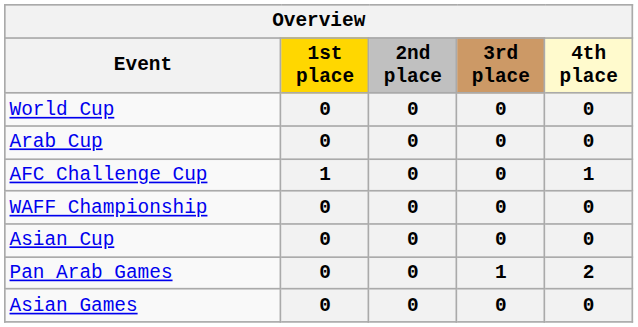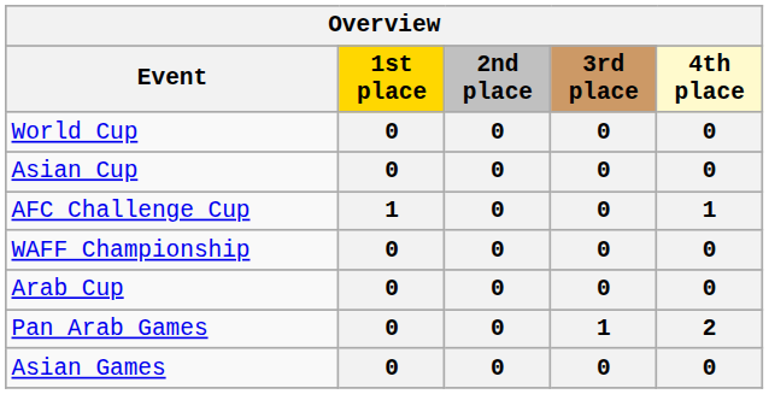 <table class="wikitable" style="width:30%; font-size:90%; text-align:center;">
 <tr>
 <th colspan="5">Overview</th>
 </tr>
 <tr>
 <th>Event</th>
 <th style="width:14%; background:gold;">1st place</th>
 <th style="width:14%; background:silver;">2nd place</th>
 <th style="width:14%; background:#c96;">3rd place</th>
 <th style="width:14%; background:LemonChiffon;">4th place</th>
 </tr>
 <tr>
 <td align=left><a href='#'>World Cup</a></td>
 <th>0</th>
 <th>0</th>
 <th>0</th>
 <th>0</th>
 </tr>
 <tr>
-<td align=left><a href='#'>Arab Cup</a></td>
+<td align=left><a href='#'>Asian Cup</a></td>
 <th>0</th>
 <th>0</th>
 <th>0</th>
 <th>0</th>
 </tr>
 <tr>
 <td align=left><a href='#'>AFC Challenge Cup</a></td>
 <th>1</th>
 <th>0</th>
 <th>0</th>
 <th>1</th>
 </tr>
 <tr>
 <td align=left><a href='#'>WAFF Championship</a></td>
 <th>0</th>
 <th>0</th>
 <th>0</th>
 <th>0</th>
 </tr>
 <tr>
-<td align=left><a href='#'>Asian Cup</a></td>
+<td align=left><a href='#'>Arab Cup</a></td>
 <th>0</th>
 <th>0</th>
 <th>0</th>
 <th>0</th>
 </tr>
 <tr>
 <td align=left><a href='#'>Pan Arab Games</a></td>
 <th>0</th>
 <th>0</th>
 <th>1</th>
 <th>2</th>
 </tr>
 <tr>
 <td align=left><a href='#'>Asian Games</a></td>
 <th>0</th>
 <th>0</th>
 <th>0</th>
 <th>0</th>
 </tr>
 </table>
